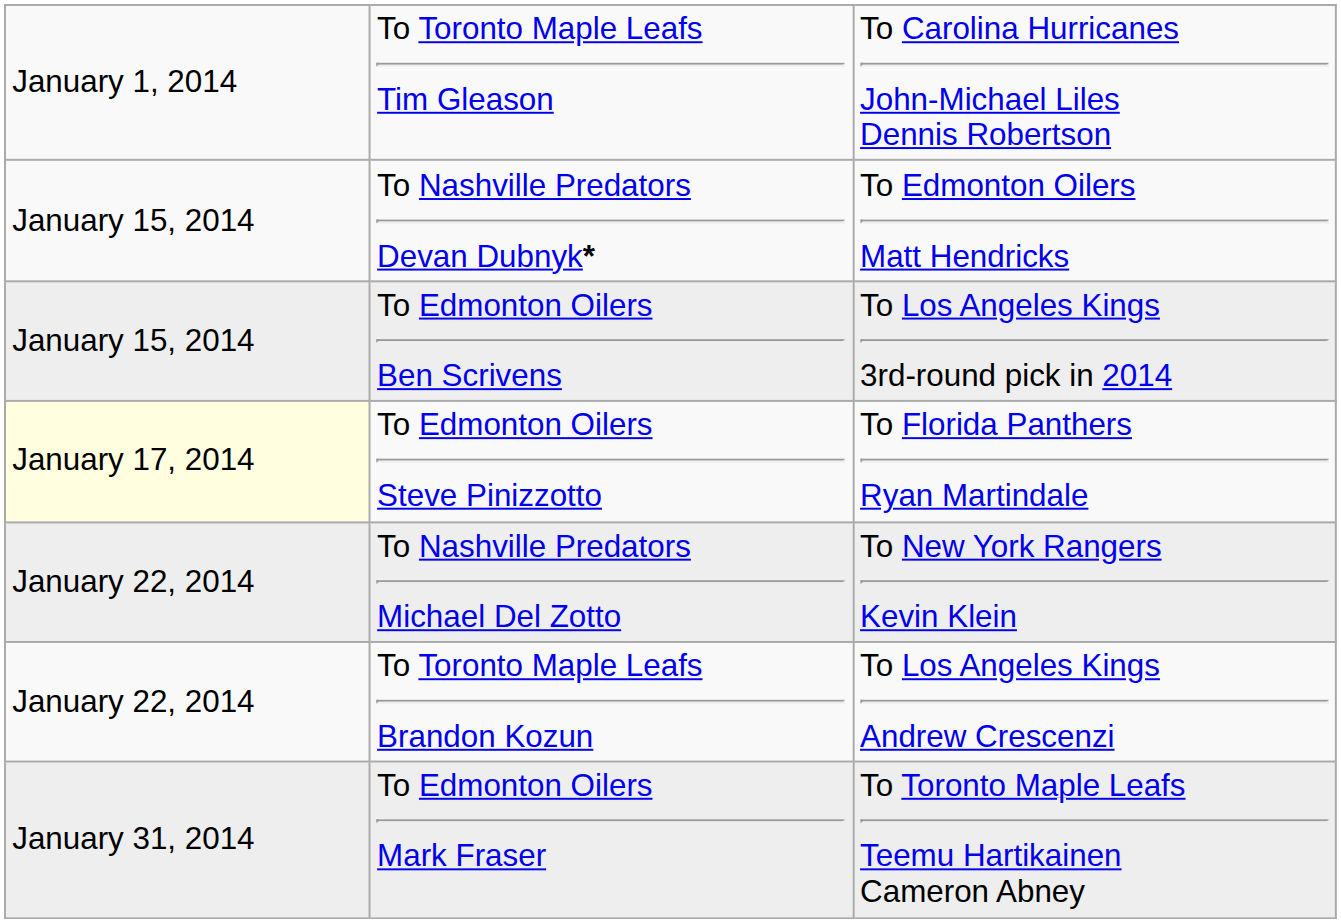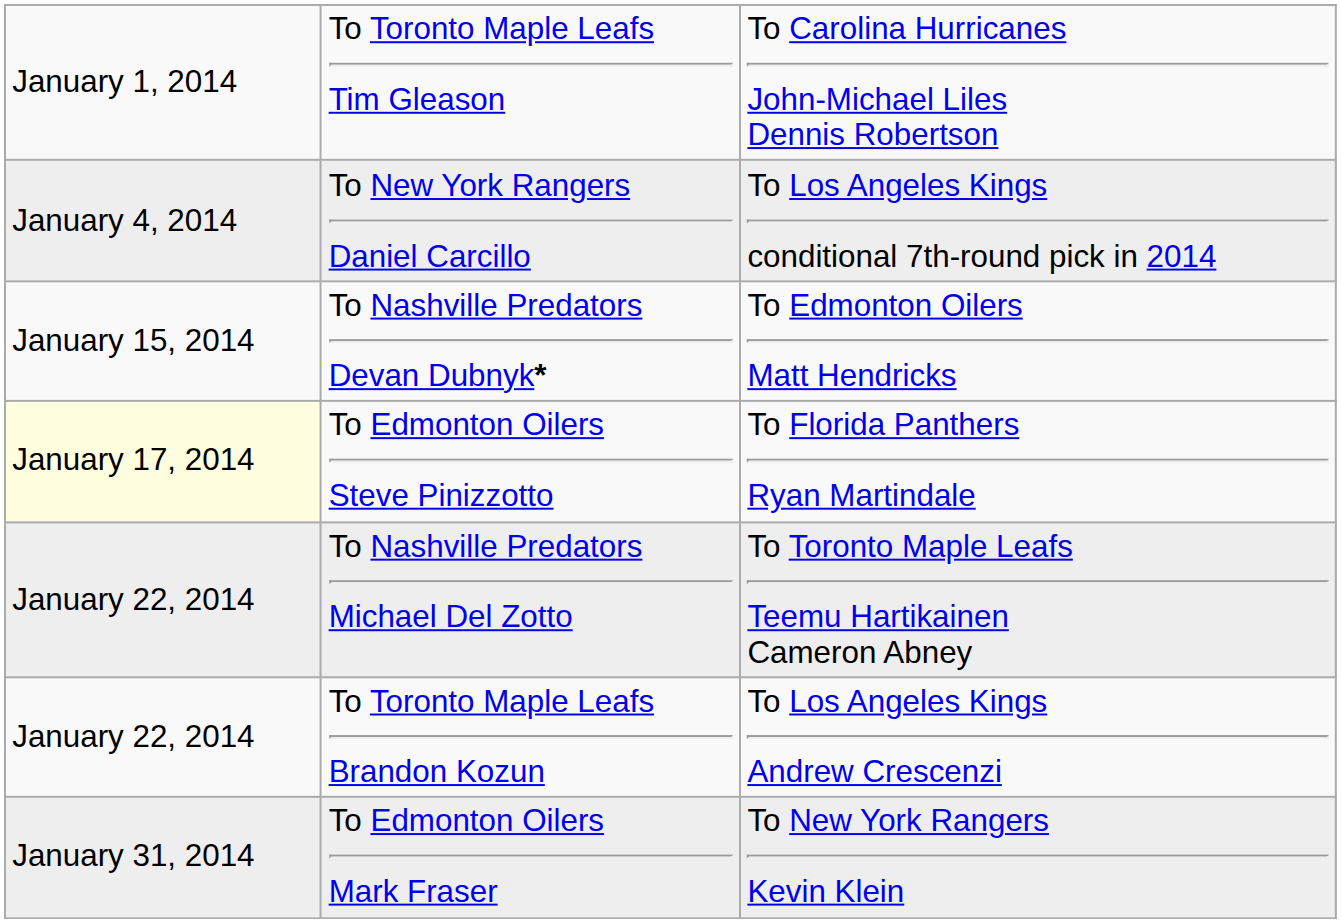 <table class="wikitable" style="border:1px solid #999999; width:680px;">
 <tr>
 <td>January 1, 2014</td>
 <td valign="top">To <a href='#'>Toronto Maple Leafs</a><hr><a href='#'>Tim Gleason</a></td>
 <td valign="top">To <a href='#'>Carolina Hurricanes</a><hr><a href='#'>John-Michael Liles</a><br><a href='#'>Dennis Robertson</a></td>
 </tr>
+<tr bgcolor="eeeeee">
+<td>January 4, 2014</td>
+<td valign="top">To <a href='#'>New York Rangers</a><hr><a href='#'>Daniel Carcillo</a></td>
+<td valign="top">To <a href='#'>Los Angeles Kings</a><hr>conditional 7th-round pick in <a href='#'>2014</a></td>
+</tr>
 <tr>
 <td>January 15, 2014</td>
 <td valign="top">To <a href='#'>Nashville Predators</a><hr><a href='#'>Devan Dubnyk</a><span><strong>*</strong></span></td>
 <td valign="top">To <a href='#'>Edmonton Oilers</a><hr><a href='#'>Matt Hendricks</a></td>
-</tr>
-<tr bgcolor="eeeeee">
-<td>January 15, 2014</td>
-<td valign="top">To <a href='#'>Edmonton Oilers</a><hr><a href='#'>Ben Scrivens</a></td>
-<td valign="top">To <a href='#'>Los Angeles Kings</a><hr>3rd-round pick in <a href='#'>2014</a></td>
 </tr>
 <tr>
 <td style="background: lightyellow;">January 17, 2014</td>
 <td valign="top">To <a href='#'>Edmonton Oilers</a><hr><a href='#'>Steve Pinizzotto</a></td>
 <td valign="top">To <a href='#'>Florida Panthers</a><hr><a href='#'>Ryan Martindale</a><br></td>
 </tr>
 <tr bgcolor="eeeeee">
 <td>January 22, 2014</td>
 <td valign="top">To <a href='#'>Nashville Predators</a><hr><a href='#'>Michael Del Zotto</a></td>
-<td valign="top">To <a href='#'>New York Rangers</a><hr><a href='#'>Kevin Klein</a></td>
+<td valign="top">To <a href='#'>Toronto Maple Leafs</a><hr><a href='#'>Teemu Hartikainen</a><br>Cameron Abney</td>
 </tr>
 <tr>
 <td>January 22, 2014</td>
 <td valign="top">To <a href='#'>Toronto Maple Leafs</a><hr><a href='#'>Brandon Kozun</a></td>
 <td valign="top">To <a href='#'>Los Angeles Kings</a><hr><a href='#'>Andrew Crescenzi</a></td>
 </tr>
 <tr bgcolor="eeeeee">
 <td>January 31, 2014</td>
 <td valign="top">To <a href='#'>Edmonton Oilers</a><hr><a href='#'>Mark Fraser</a></td>
-<td valign="top">To <a href='#'>Toronto Maple Leafs</a><hr><a href='#'>Teemu Hartikainen</a><br>Cameron Abney</td>
+<td valign="top">To <a href='#'>New York Rangers</a><hr><a href='#'>Kevin Klein</a></td>
 </tr>
 </table>
